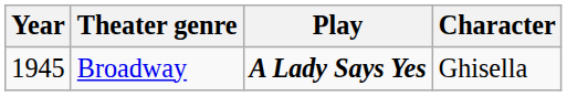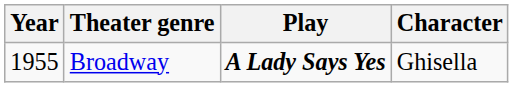 <table class="wikitable">
 <tr>
 <th>Year</th>
 <th>Theater genre</th>
 <th>Play</th>
 <th>Character</th>
 </tr>
 <tr>
-<td>1945</td>
+<td>1955</td>
 <td><a href='#'>Broadway</a></td>
 <td><strong><em>A Lady Says Yes</em></strong></td>
 <td>Ghisella</td>
 </tr>
 </table>
